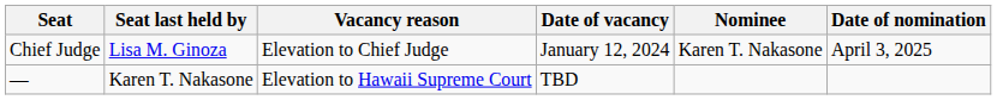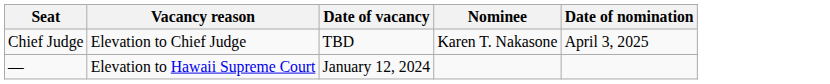 <table class=wikitable>
 <tr>
 <th>Seat</th>
-<th>Seat last held by</th>
 <th>Vacancy reason</th>
 <th>Date of vacancy</th>
 <th>Nominee</th>
 <th>Date of nomination</th>
 </tr>
 <tr>
 <td>Chief Judge</td>
-<td><a href='#'>Lisa M. Ginoza</a></td>
 <td>Elevation to Chief Judge</td>
-<td>January 12, 2024</td>
+<td>TBD</td>
 <td>Karen T. Nakasone</td>
 <td>April 3, 2025</td>
 </tr>
 <tr>
 <td>—</td>
-<td>Karen T. Nakasone</td>
 <td>Elevation to <a href='#'>Hawaii Supreme Court</a></td>
-<td>TBD</td>
+<td>January 12, 2024</td>
 <td align="center"></td>
 <td align="center"></td>
 </tr>
 </table>
